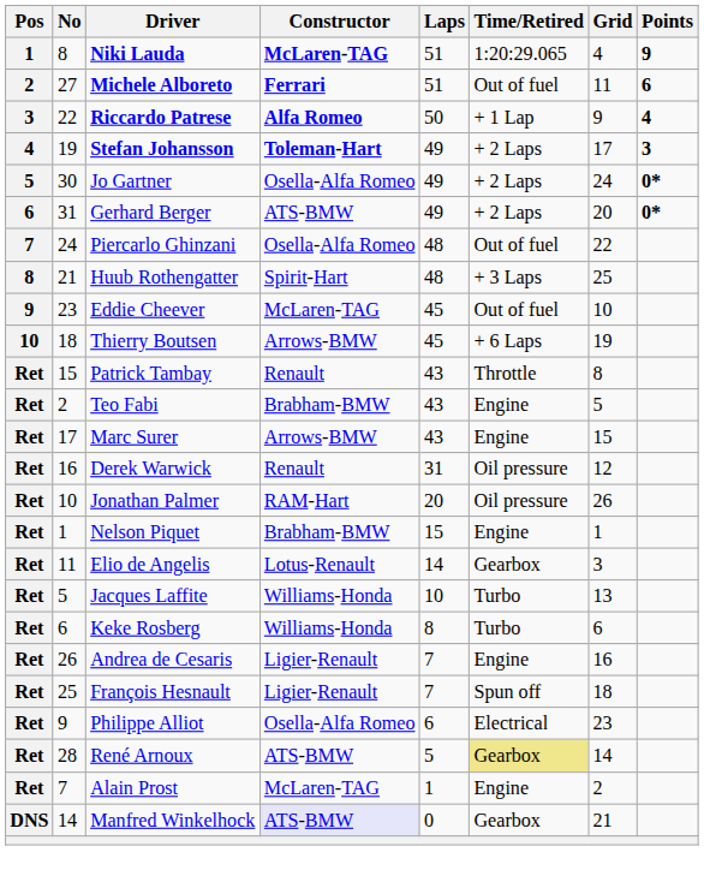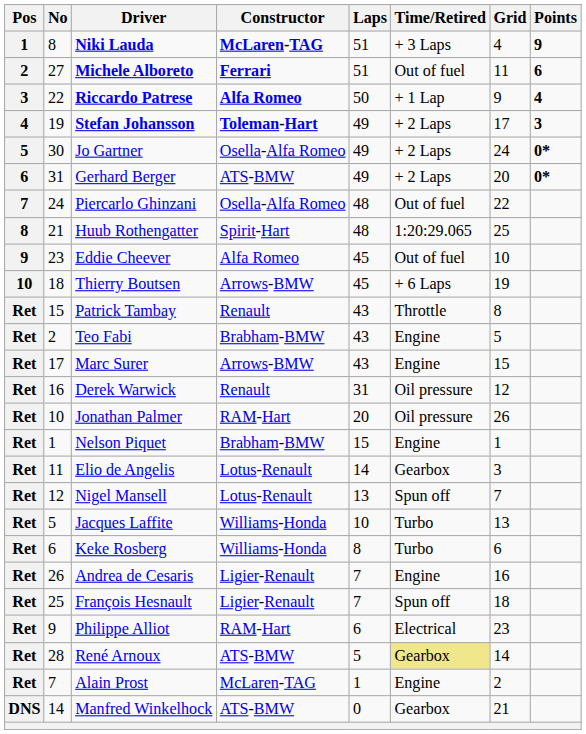 <table class="wikitable" style="font-size: 95%;">
 <tr>
 <th>Pos</th>
 <th>No</th>
 <th>Driver</th>
 <th>Constructor</th>
 <th>Laps</th>
 <th>Time/Retired</th>
 <th>Grid</th>
 <th>Points</th>
 </tr>
 <tr>
 <th>1</th>
 <td>8</td>
 <td> <strong><a href='#'>Niki Lauda</a></strong></td>
 <td><strong><a href='#'>McLaren</a>-<a href='#'>TAG</a></strong></td>
 <td>51</td>
-<td>1:20:29.065</td>
+<td>+ 3 Laps</td>
 <td>4</td>
 <td><strong>9</strong></td>
 </tr>
 <tr>
 <th>2</th>
 <td>27</td>
 <td> <strong><a href='#'>Michele Alboreto</a></strong></td>
 <td><strong><a href='#'>Ferrari</a></strong></td>
 <td>51</td>
 <td>Out of fuel</td>
 <td>11</td>
 <td><strong>6</strong></td>
 </tr>
 <tr>
 <th>3</th>
 <td>22</td>
 <td> <strong><a href='#'>Riccardo Patrese</a></strong></td>
 <td><strong><a href='#'>Alfa Romeo</a></strong></td>
 <td>50</td>
 <td>+ 1 Lap</td>
 <td>9</td>
 <td><strong>4</strong></td>
 </tr>
 <tr>
 <th>4</th>
 <td>19</td>
 <td> <strong><a href='#'>Stefan Johansson</a></strong></td>
 <td><strong><a href='#'>Toleman</a>-<a href='#'>Hart</a></strong></td>
 <td>49</td>
 <td>+ 2 Laps</td>
 <td>17</td>
 <td><strong>3</strong></td>
 </tr>
 <tr>
 <th>5</th>
 <td>30</td>
 <td> <a href='#'>Jo Gartner</a></td>
 <td><a href='#'>Osella</a>-<a href='#'>Alfa Romeo</a></td>
 <td>49</td>
 <td>+ 2 Laps</td>
 <td>24</td>
 <td><strong>0*</strong></td>
 </tr>
 <tr>
 <th>6</th>
 <td>31</td>
 <td> <a href='#'>Gerhard Berger</a></td>
 <td><a href='#'>ATS</a>-<a href='#'>BMW</a></td>
 <td>49</td>
 <td>+ 2 Laps</td>
 <td>20</td>
 <td><strong>0*</strong></td>
 </tr>
 <tr>
 <th>7</th>
 <td>24</td>
 <td> <a href='#'>Piercarlo Ghinzani</a></td>
 <td><a href='#'>Osella</a>-<a href='#'>Alfa Romeo</a></td>
 <td>48</td>
 <td>Out of fuel</td>
 <td>22</td>
 <td> </td>
 </tr>
 <tr>
 <th>8</th>
 <td>21</td>
 <td> <a href='#'>Huub Rothengatter</a></td>
 <td><a href='#'>Spirit</a>-<a href='#'>Hart</a></td>
 <td>48</td>
-<td>+ 3 Laps</td>
+<td>1:20:29.065</td>
 <td>25</td>
 <td> </td>
 </tr>
 <tr>
 <th>9</th>
 <td>23</td>
 <td> <a href='#'>Eddie Cheever</a></td>
-<td><a href='#'>McLaren</a>-<a href='#'>TAG</a></td>
+<td><a href='#'>Alfa Romeo</a></td>
 <td>45</td>
 <td>Out of fuel</td>
 <td>10</td>
 <td> </td>
 </tr>
 <tr>
 <th>10</th>
 <td>18</td>
 <td> <a href='#'>Thierry Boutsen</a></td>
 <td><a href='#'>Arrows</a>-<a href='#'>BMW</a></td>
 <td>45</td>
 <td>+ 6 Laps</td>
 <td>19</td>
 <td> </td>
 </tr>
 <tr>
 <th>Ret</th>
 <td>15</td>
 <td> <a href='#'>Patrick Tambay</a></td>
 <td><a href='#'>Renault</a></td>
 <td>43</td>
 <td>Throttle</td>
 <td>8</td>
 <td> </td>
 </tr>
 <tr>
 <th>Ret</th>
 <td>2</td>
 <td> <a href='#'>Teo Fabi</a></td>
 <td><a href='#'>Brabham</a>-<a href='#'>BMW</a></td>
 <td>43</td>
 <td>Engine</td>
 <td>5</td>
 <td> </td>
 </tr>
 <tr>
 <th>Ret</th>
 <td>17</td>
 <td> <a href='#'>Marc Surer</a></td>
 <td><a href='#'>Arrows</a>-<a href='#'>BMW</a></td>
 <td>43</td>
 <td>Engine</td>
 <td>15</td>
 <td> </td>
 </tr>
 <tr>
 <th>Ret</th>
 <td>16</td>
 <td> <a href='#'>Derek Warwick</a></td>
 <td><a href='#'>Renault</a></td>
 <td>31</td>
 <td>Oil pressure</td>
 <td>12</td>
 <td> </td>
 </tr>
 <tr>
 <th>Ret</th>
 <td>10</td>
 <td> <a href='#'>Jonathan Palmer</a></td>
 <td><a href='#'>RAM</a>-<a href='#'>Hart</a></td>
 <td>20</td>
 <td>Oil pressure</td>
 <td>26</td>
 <td> </td>
 </tr>
 <tr>
 <th>Ret</th>
 <td>1</td>
 <td> <a href='#'>Nelson Piquet</a></td>
 <td><a href='#'>Brabham</a>-<a href='#'>BMW</a></td>
 <td>15</td>
 <td>Engine</td>
 <td>1</td>
 <td> </td>
 </tr>
 <tr>
 <th>Ret</th>
 <td>11</td>
 <td> <a href='#'>Elio de Angelis</a></td>
 <td><a href='#'>Lotus</a>-<a href='#'>Renault</a></td>
 <td>14</td>
 <td>Gearbox</td>
 <td>3</td>
 <td> </td>
 </tr>
 <tr>
 <th>Ret</th>
+<td>12</td>
+<td> <a href='#'>Nigel Mansell</a></td>
+<td><a href='#'>Lotus</a>-<a href='#'>Renault</a></td>
+<td>13</td>
+<td>Spun off</td>
+<td>7</td>
+<td> </td>
+</tr>
+<tr>
+<th>Ret</th>
 <td>5</td>
 <td> <a href='#'>Jacques Laffite</a></td>
 <td><a href='#'>Williams</a>-<a href='#'>Honda</a></td>
 <td>10</td>
 <td>Turbo</td>
 <td>13</td>
 <td> </td>
 </tr>
 <tr>
 <th>Ret</th>
 <td>6</td>
 <td> <a href='#'>Keke Rosberg</a></td>
 <td><a href='#'>Williams</a>-<a href='#'>Honda</a></td>
 <td>8</td>
 <td>Turbo</td>
 <td>6</td>
 <td> </td>
 </tr>
 <tr>
 <th>Ret</th>
 <td>26</td>
 <td> <a href='#'>Andrea de Cesaris</a></td>
 <td><a href='#'>Ligier</a>-<a href='#'>Renault</a></td>
 <td>7</td>
 <td>Engine</td>
 <td>16</td>
 <td> </td>
 </tr>
 <tr>
 <th>Ret</th>
 <td>25</td>
 <td> <a href='#'>François Hesnault</a></td>
 <td><a href='#'>Ligier</a>-<a href='#'>Renault</a></td>
 <td>7</td>
 <td>Spun off</td>
 <td>18</td>
 <td> </td>
 </tr>
 <tr>
 <th>Ret</th>
 <td>9</td>
 <td> <a href='#'>Philippe Alliot</a></td>
-<td><a href='#'>Osella</a>-<a href='#'>Alfa Romeo</a></td>
+<td><a href='#'>RAM</a>-<a href='#'>Hart</a></td>
 <td>6</td>
 <td>Electrical</td>
 <td>23</td>
 <td> </td>
 </tr>
 <tr>
 <th>Ret</th>
 <td>28</td>
 <td> <a href='#'>René Arnoux</a></td>
 <td><a href='#'>ATS</a>-<a href='#'>BMW</a></td>
 <td>5</td>
 <td style="background: khaki;">Gearbox</td>
 <td>14</td>
 <td> </td>
 </tr>
 <tr>
 <th>Ret</th>
 <td>7</td>
 <td> <a href='#'>Alain Prost</a></td>
 <td><a href='#'>McLaren</a>-<a href='#'>TAG</a></td>
 <td>1</td>
 <td>Engine</td>
 <td>2</td>
 <td> </td>
 </tr>
 <tr>
 <th>DNS</th>
 <td>14</td>
 <td> <a href='#'>Manfred Winkelhock</a></td>
-<td style="background: lavender;"><a href='#'>ATS</a>-<a href='#'>BMW</a></td>
+<td><a href='#'>ATS</a>-<a href='#'>BMW</a></td>
 <td>0</td>
 <td>Gearbox</td>
 <td>21</td>
 <td> </td>
 </tr>
 <tr>
 <th colspan="8"></th>
 </tr>
 </table>
